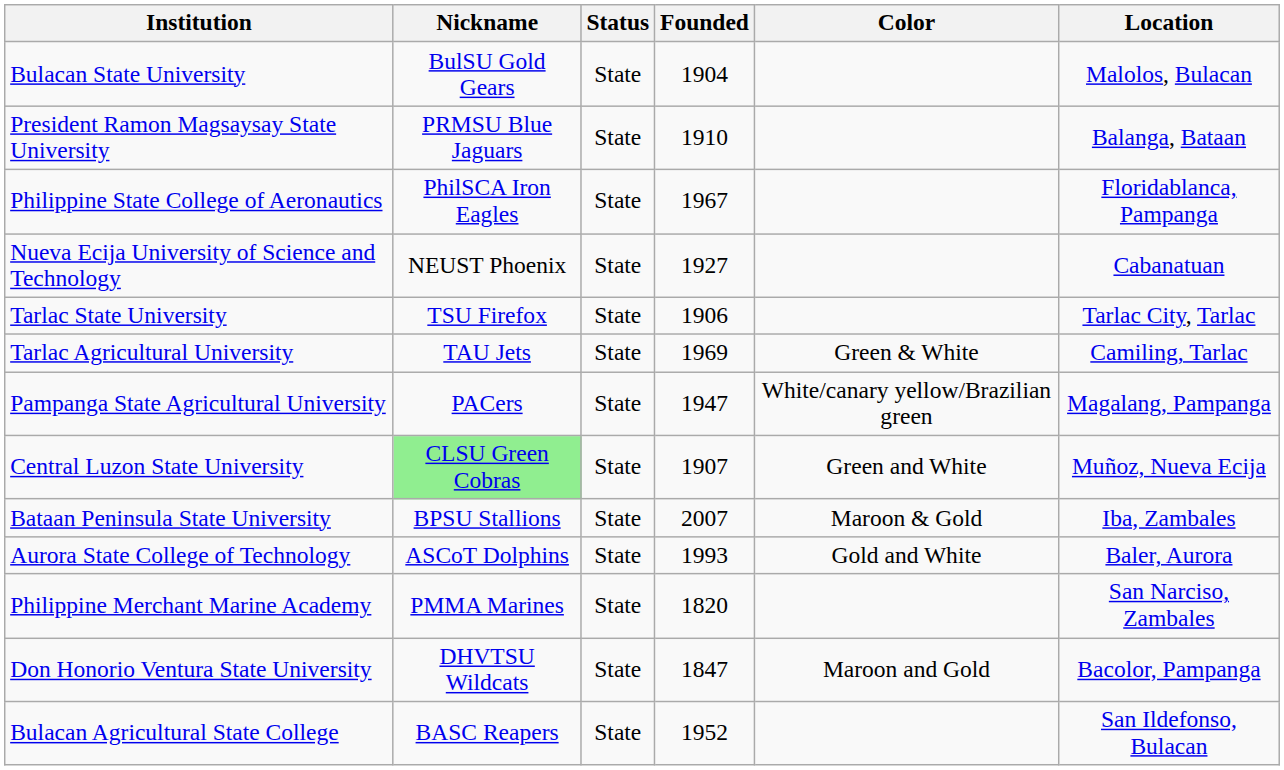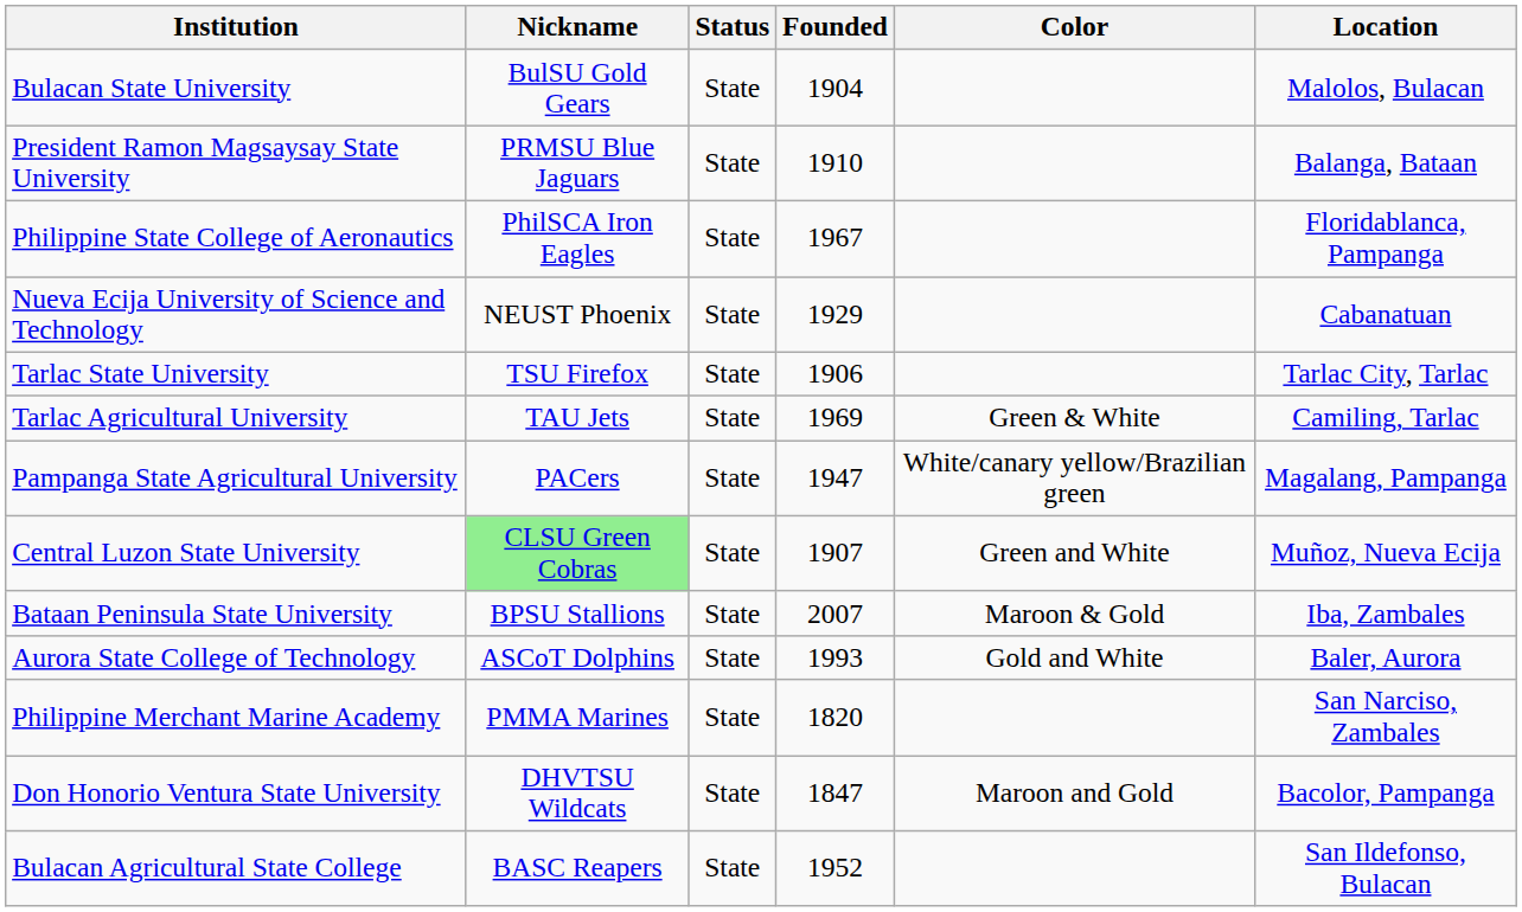 <table class="wikitable sortable">
 <tr>
 <th>Institution</th>
 <th>Nickname</th>
 <th>Status</th>
 <th>Founded</th>
 <th>Color</th>
 <th>Location</th>
 </tr>
 <tr>
 <td><a href='#'>Bulacan State University</a></td>
 <td align="center"><a href='#'>BulSU Gold Gears</a></td>
 <td align="center">State</td>
 <td align="center">1904</td>
 <td align="center"></td>
 <td align="center"><a href='#'>Malolos</a>, <a href='#'>Bulacan</a></td>
 </tr>
 <tr>
 <td><a href='#'>President Ramon Magsaysay State University</a></td>
 <td align="center"><a href='#'>PRMSU Blue Jaguars</a></td>
 <td align="center">State</td>
 <td align="center">1910</td>
 <td align="center"></td>
 <td align="center"><a href='#'>Balanga</a>, <a href='#'>Bataan</a></td>
 </tr>
 <tr>
 <td><a href='#'>Philippine State College of Aeronautics</a></td>
 <td align="center"><a href='#'>PhilSCA Iron Eagles</a></td>
 <td align="center">State</td>
 <td align="center">1967</td>
 <td align="center"></td>
 <td align="center"><a href='#'>Floridablanca, Pampanga</a></td>
 </tr>
 <tr>
 <td><a href='#'>Nueva Ecija University of Science and Technology</a></td>
 <td align="center">NEUST Phoenix</td>
 <td align="center">State</td>
-<td align="center">1927</td>
+<td align="center">1929</td>
 <td align="center"></td>
 <td align="center"><a href='#'>Cabanatuan</a></td>
 </tr>
 <tr>
 <td><a href='#'>Tarlac State University</a></td>
 <td align="center"><a href='#'>TSU Firefox</a></td>
 <td align="center">State</td>
 <td align="center">1906</td>
 <td align="center"></td>
 <td align="center"><a href='#'>Tarlac City</a>, <a href='#'>Tarlac</a></td>
 </tr>
 <tr>
 <td><a href='#'>Tarlac Agricultural University</a></td>
 <td align="center"><a href='#'>TAU Jets</a></td>
 <td align="center">State</td>
 <td align="center">1969</td>
 <td align="center">Green & White  </td>
 <td align="center"><a href='#'>Camiling, Tarlac</a></td>
 </tr>
 <tr>
 <td><a href='#'>Pampanga State Agricultural University</a></td>
 <td align="center"><a href='#'>PACers</a></td>
 <td align="center">State</td>
 <td align="center">1947</td>
 <td align="center">White/canary yellow/Brazilian green</td>
 <td align="center"><a href='#'>Magalang, Pampanga</a></td>
 </tr>
 <tr>
 <td><a href='#'>Central Luzon State University</a></td>
 <td align="center" style="background: lightgreen;"><a href='#'>CLSU Green Cobras</a></td>
 <td align="center">State</td>
 <td align="center">1907</td>
 <td align="center">Green and White </td>
 <td align="center"><a href='#'>Muñoz, Nueva Ecija</a></td>
 </tr>
 <tr>
 <td><a href='#'>Bataan Peninsula State University</a></td>
 <td align="center"><a href='#'>BPSU Stallions</a></td>
 <td align="center">State</td>
 <td align="center">2007</td>
 <td align="center">Maroon & Gold</td>
 <td align="center"><a href='#'>Iba, Zambales</a></td>
 </tr>
 <tr>
 <td><a href='#'>Aurora State College of Technology</a></td>
 <td align="center"><a href='#'>ASCoT Dolphins</a></td>
 <td align="center">State</td>
 <td align="center">1993</td>
 <td align="center">Gold and White</td>
 <td align="center"><a href='#'>Baler, Aurora</a></td>
 </tr>
 <tr>
 <td><a href='#'>Philippine Merchant Marine Academy</a></td>
 <td align="center"><a href='#'>PMMA Marines</a></td>
 <td align="center">State</td>
 <td align="center">1820</td>
 <td align="center"></td>
 <td align="center"><a href='#'>San Narciso, Zambales</a></td>
 </tr>
 <tr>
 <td><a href='#'>Don Honorio Ventura State University</a></td>
 <td align="center"><a href='#'>DHVTSU Wildcats</a></td>
 <td align="center">State</td>
 <td align="center">1847</td>
 <td align="center">Maroon and Gold</td>
 <td align="center"><a href='#'>Bacolor, Pampanga</a></td>
 </tr>
 <tr>
 <td><a href='#'>Bulacan Agricultural State College</a></td>
 <td align="center"><a href='#'>BASC Reapers</a></td>
 <td align="center">State</td>
 <td align="center">1952</td>
 <td align="center"></td>
 <td align="center"><a href='#'>San Ildefonso, Bulacan</a></td>
 </tr>
 </table>
